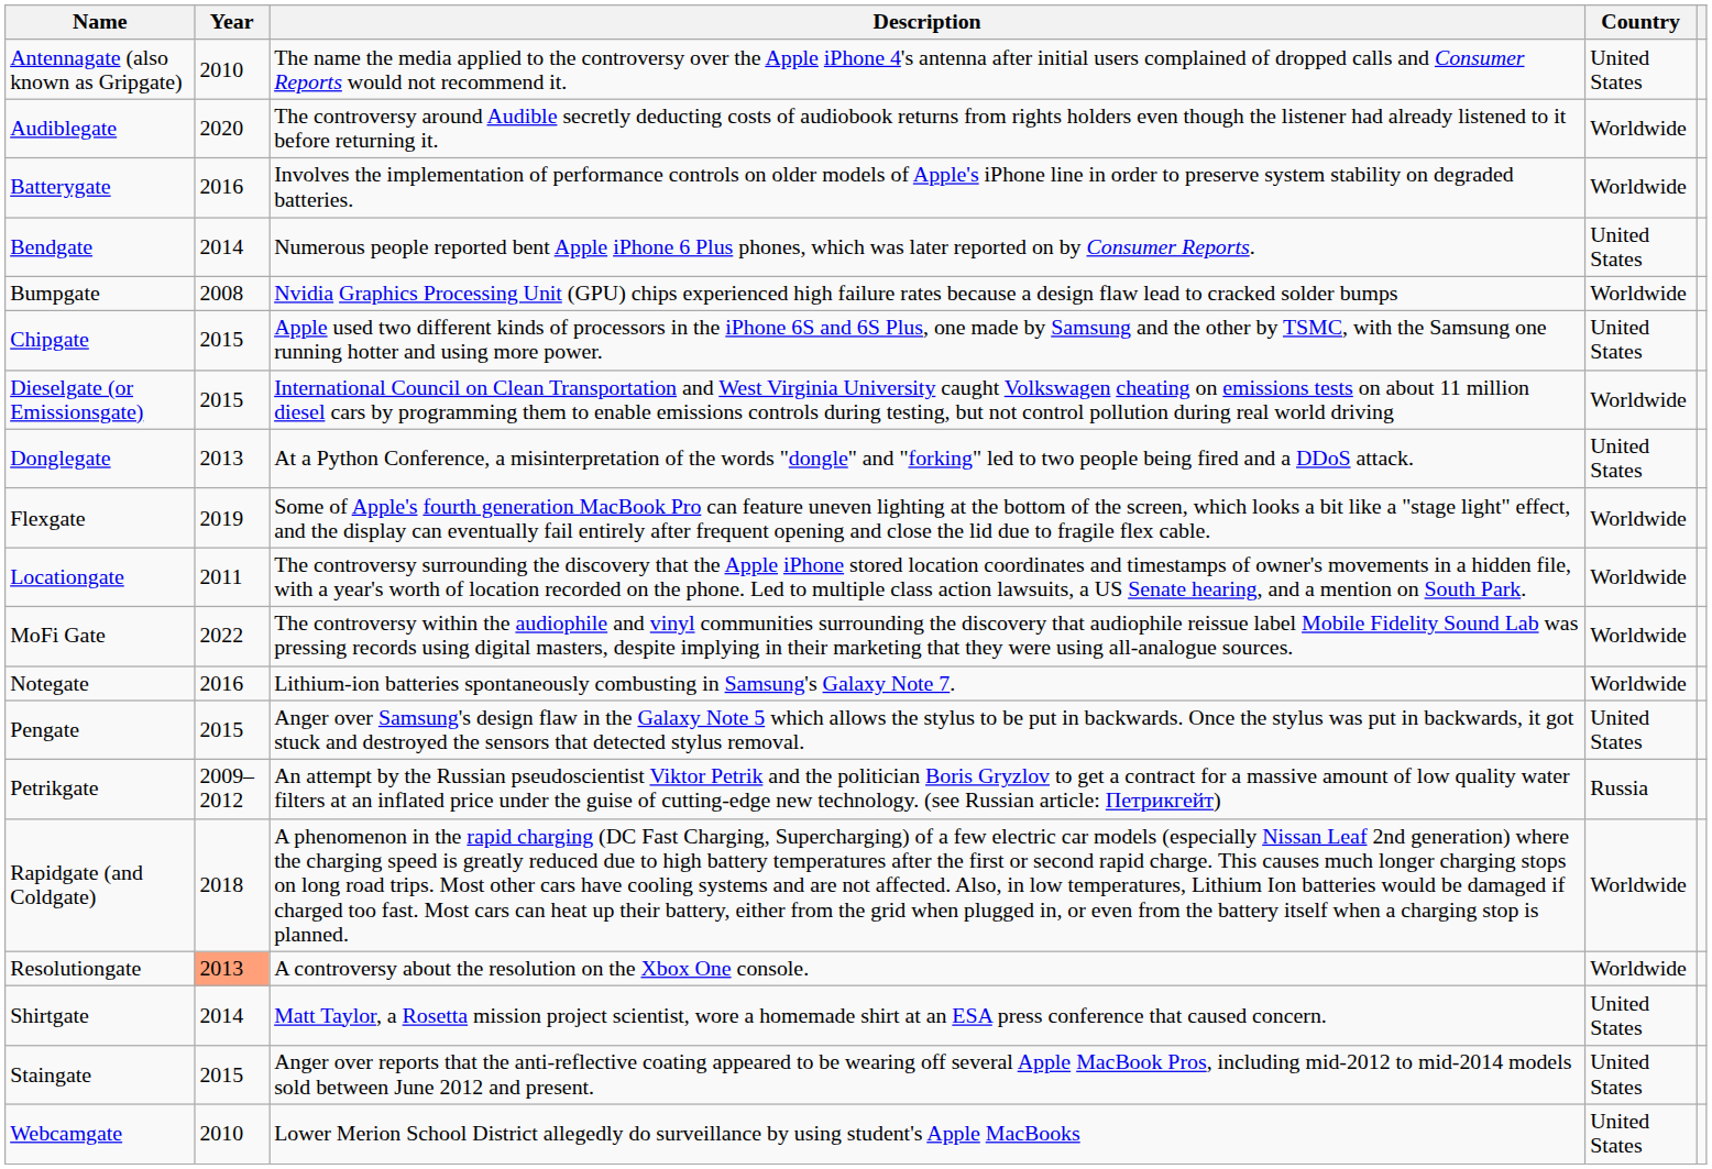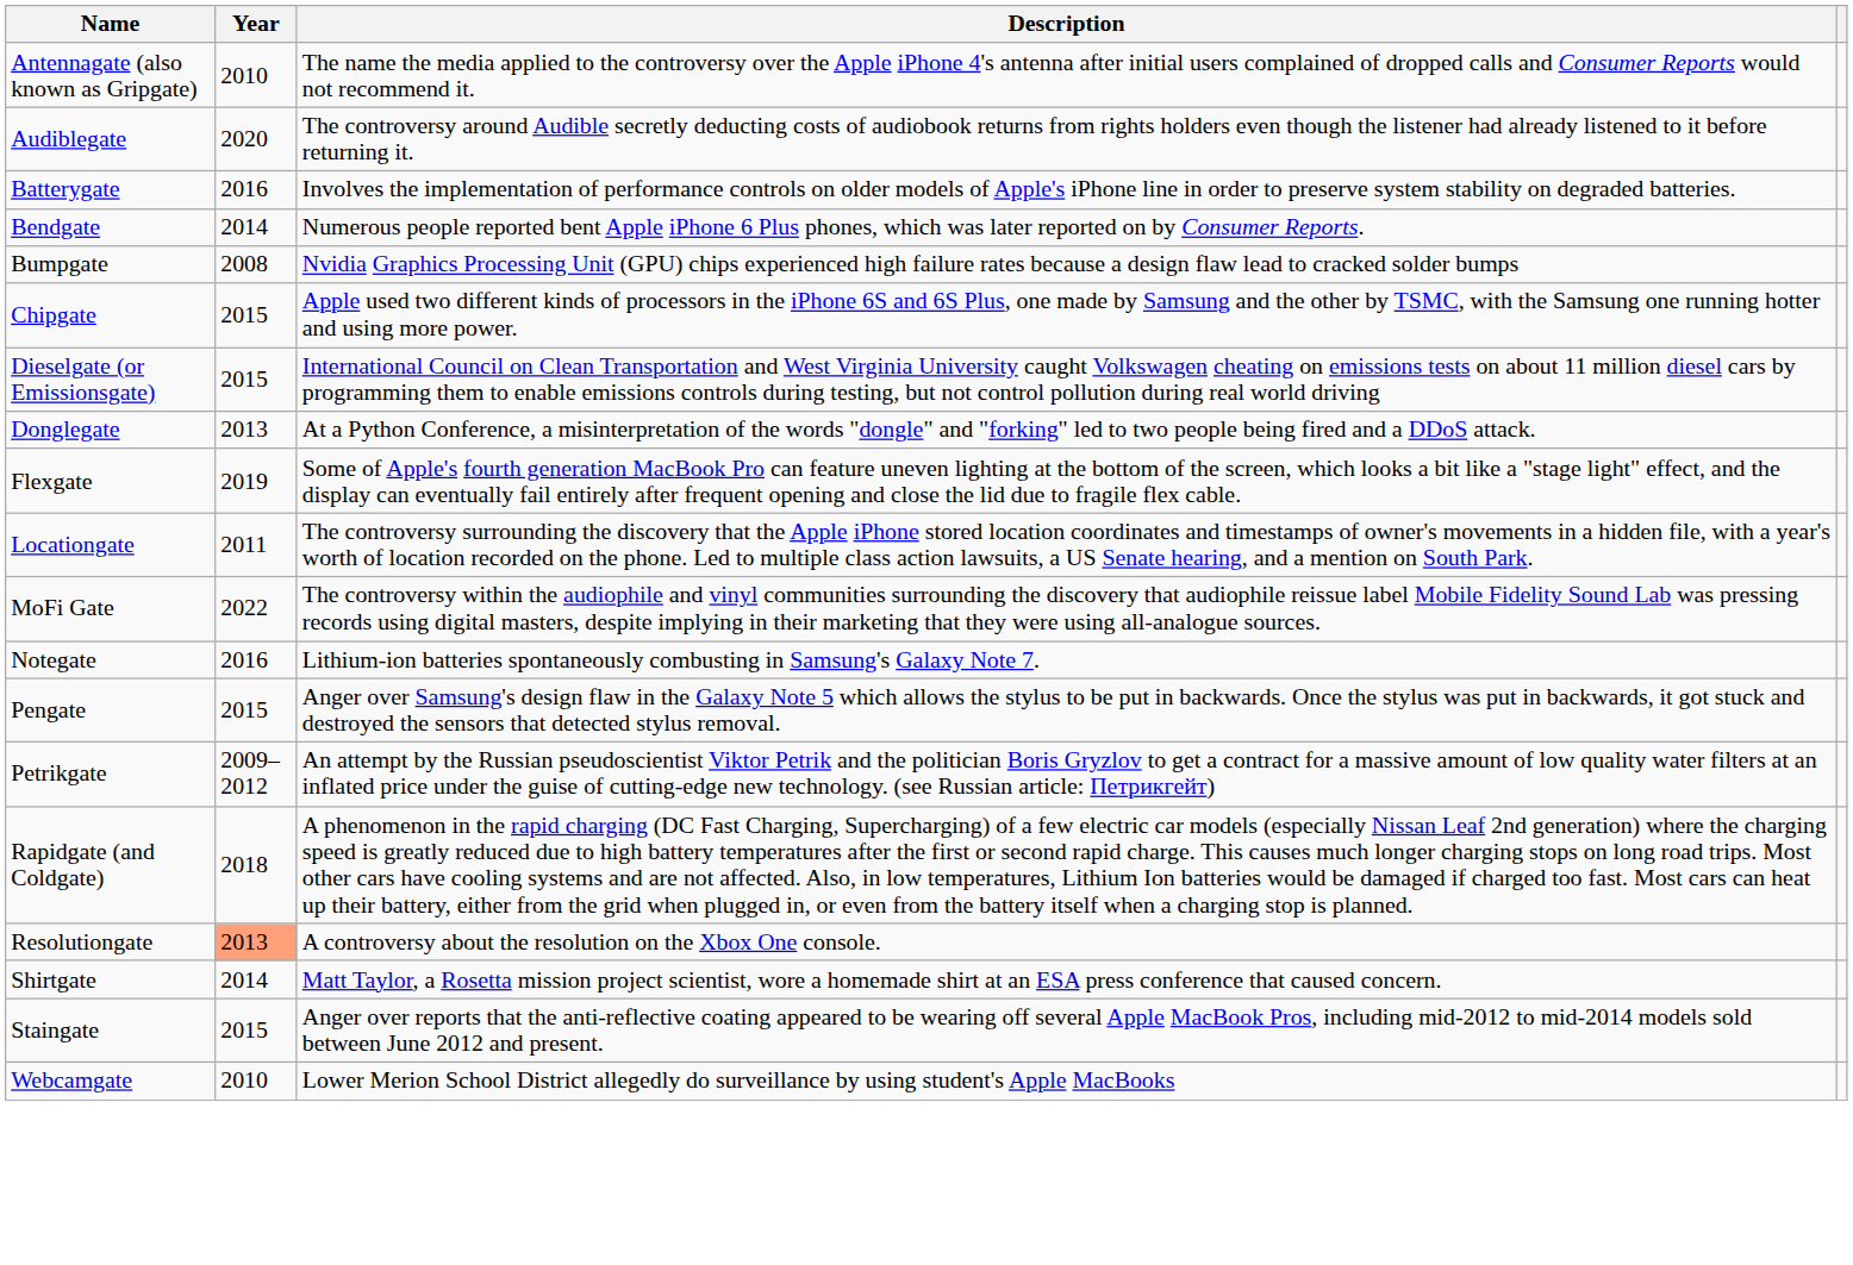 <table class="wikitable sortable">
 <tr>
 <th>Name</th>
 <th>Year</th>
 <th>Description</th>
-<th>Country</th>
 <th></th>
 </tr>
 <tr>
 <td><a href='#'>Antennagate</a> (also known as Gripgate)</td>
 <td>2010</td>
 <td>The name the media applied to the controversy over the <a href='#'>Apple</a> <a href='#'>iPhone 4</a>'s antenna after initial users complained of dropped calls and <em><a href='#'>Consumer Reports</a></em> would not recommend it.</td>
-<td>United States</td>
 <td></td>
 </tr>
 <tr>
 <td><a href='#'>Audiblegate</a></td>
 <td>2020</td>
 <td>The controversy around <a href='#'>Audible</a> secretly deducting costs of audiobook returns from rights holders even though the listener had already listened to it before returning it.</td>
-<td>Worldwide</td>
 <td></td>
 </tr>
 <tr>
 <td><a href='#'>Batterygate</a></td>
 <td>2016</td>
 <td>Involves the implementation of performance controls on older models of <a href='#'>Apple's</a> iPhone line in order to preserve system stability on degraded batteries.</td>
-<td>Worldwide</td>
 <td></td>
 </tr>
 <tr>
 <td><a href='#'>Bendgate</a></td>
 <td>2014</td>
 <td>Numerous people reported bent <a href='#'>Apple</a> <a href='#'>iPhone 6 Plus</a> phones, which was later reported on by <em><a href='#'>Consumer Reports</a></em>.</td>
-<td>United States</td>
 <td></td>
 </tr>
 <tr>
 <td>Bumpgate</td>
 <td>2008</td>
 <td><a href='#'>Nvidia</a> <a href='#'>Graphics Processing Unit</a> (GPU) chips experienced high failure rates because a design flaw lead to cracked solder bumps</td>
-<td>Worldwide</td>
 <td></td>
 </tr>
 <tr>
 <td><a href='#'>Chipgate</a></td>
 <td>2015</td>
 <td><a href='#'>Apple</a> used two different kinds of processors in the <a href='#'>iPhone 6S and 6S Plus</a>, one made by <a href='#'>Samsung</a> and the other by <a href='#'>TSMC</a>, with the Samsung one running hotter and using more power.</td>
-<td>United States</td>
 <td></td>
 </tr>
 <tr>
 <td><a href='#'>Dieselgate (or Emissionsgate)</a></td>
 <td>2015</td>
 <td><a href='#'>International Council on Clean Transportation</a> and <a href='#'>West Virginia University</a> caught <a href='#'>Volkswagen</a> <a href='#'>cheating</a> on <a href='#'>emissions tests</a> on about 11 million <a href='#'>diesel</a> cars by programming them to enable emissions controls during testing, but not control <a href='#'></a> pollution during real world driving</td>
-<td>Worldwide</td>
 <td></td>
 </tr>
 <tr>
 <td><a href='#'>Donglegate</a></td>
 <td>2013</td>
 <td>At a Python Conference, a misinterpretation of the words "<a href='#'>dongle</a>" and "<a href='#'>forking</a>" led to two people being fired and a <a href='#'>DDoS</a> attack.</td>
-<td>United States</td>
 <td></td>
 </tr>
 <tr>
 <td>Flexgate</td>
 <td>2019</td>
 <td>Some of <a href='#'>Apple's</a> <a href='#'>fourth generation MacBook Pro</a> can feature uneven lighting at the bottom of the screen, which looks a bit like a "stage light" effect, and the display can eventually fail entirely after frequent opening and close the lid due to fragile flex cable.</td>
-<td>Worldwide</td>
 <td></td>
 </tr>
 <tr>
 <td><a href='#'>Locationgate</a></td>
 <td>2011</td>
 <td>The controversy surrounding the discovery that the <a href='#'>Apple</a> <a href='#'>iPhone</a> stored location coordinates and timestamps of owner's movements in a hidden file, with a year's worth of location recorded on the phone. Led to multiple class action lawsuits, a US <a href='#'>Senate hearing</a>, and a mention on <a href='#'>South Park</a>.</td>
-<td>Worldwide</td>
 <td></td>
 </tr>
 <tr>
 <td>MoFi Gate</td>
 <td>2022</td>
 <td>The controversy within the <a href='#'>audiophile</a> and <a href='#'>vinyl</a> communities surrounding the discovery that audiophile reissue label <a href='#'>Mobile Fidelity Sound Lab</a> was pressing records using digital masters, despite implying in their marketing that they were using all-analogue sources.</td>
-<td>Worldwide</td>
 <td></td>
 </tr>
 <tr>
 <td>Notegate</td>
 <td>2016</td>
 <td>Lithium-ion batteries spontaneously combusting in <a href='#'>Samsung</a>'s <a href='#'>Galaxy Note 7</a>.</td>
-<td>Worldwide</td>
 <td></td>
 </tr>
 <tr>
 <td>Pengate</td>
 <td>2015</td>
 <td>Anger over <a href='#'>Samsung</a>'s design flaw in the <a href='#'>Galaxy Note 5</a> which allows the stylus to be put in backwards. Once the stylus was put in backwards, it got stuck and destroyed the sensors that detected stylus removal.</td>
-<td>United States</td>
 <td></td>
 </tr>
 <tr>
 <td>Petrikgate</td>
 <td>2009–2012</td>
 <td>An attempt by the Russian pseudoscientist <a href='#'>Viktor Petrik</a> and the politician <a href='#'>Boris Gryzlov</a> to get a contract for a massive amount of low quality water filters at an inflated price under the guise of cutting-edge new technology. (see Russian article: <a href='#'>Петрикгейт</a>)</td>
-<td>Russia</td>
 <td></td>
 </tr>
 <tr>
 <td>Rapidgate (and Coldgate)</td>
 <td>2018</td>
 <td>A phenomenon in the <a href='#'>rapid charging</a> (DC Fast Charging, Supercharging) of a few electric car models (especially <a href='#'>Nissan Leaf</a> 2nd generation) where the charging speed is greatly reduced due to high battery temperatures after the first or second rapid charge. This causes much longer charging stops on long road trips. Most other cars have cooling systems and are not affected. Also, in low temperatures, Lithium Ion batteries would be damaged if charged too fast. Most cars can heat up their battery, either from the grid when plugged in, or even from the battery itself when a charging stop is planned.</td>
-<td>Worldwide</td>
 <td></td>
 </tr>
 <tr>
 <td>Resolutiongate</td>
 <td style="background: lightsalmon;">2013</td>
 <td>A controversy about the resolution on the <a href='#'>Xbox One</a> console.</td>
-<td>Worldwide</td>
 <td></td>
 </tr>
 <tr>
 <td>Shirtgate</td>
 <td>2014</td>
 <td><a href='#'>Matt Taylor</a>, a <a href='#'>Rosetta</a> mission project scientist, wore a homemade shirt at an <a href='#'>ESA</a> press conference that caused concern.</td>
-<td>United States</td>
 <td></td>
 </tr>
 <tr>
 <td>Staingate</td>
 <td>2015</td>
 <td>Anger over reports that the anti-reflective coating appeared to be wearing off several <a href='#'>Apple</a> <a href='#'>MacBook Pros</a>, including mid-2012 to mid-2014 models sold between June 2012 and present.</td>
-<td>United States</td>
 <td></td>
 </tr>
 <tr>
 <td><a href='#'>Webcamgate</a></td>
 <td>2010</td>
 <td>Lower Merion School District allegedly do surveillance by using student's <a href='#'>Apple</a> <a href='#'>MacBooks</a></td>
-<td>United States</td>
 <td></td>
 </tr>
 </table>
